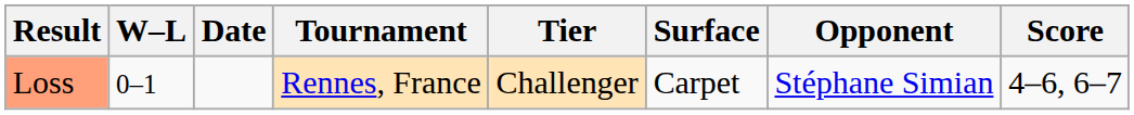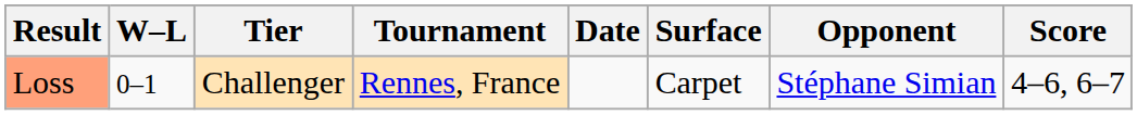 <table class="sortable wikitable">
 <tr>
 <th>Result</th>
 <th class="unsortable">W–L</th>
+<th>Tier</th>
+<th>Tournament</th>
 <th>Date</th>
-<th>Tournament</th>
-<th>Tier</th>
 <th>Surface</th>
 <th>Opponent</th>
 <th class="unsortable">Score</th>
 </tr>
 <tr>
 <td style="background:#ffa07a;">Loss</td>
 <td><small>0–1</small></td>
+<td style="background:moccasin;">Challenger</td>
+<td style="background:moccasin;"><a href='#'>Rennes</a>, France</td>
 <td></td>
-<td style="background:moccasin;"><a href='#'>Rennes</a>, France</td>
-<td style="background:moccasin;">Challenger</td>
 <td>Carpet</td>
 <td> <a href='#'>Stéphane Simian</a></td>
 <td>4–6, 6–7</td>
 </tr>
 </table>
